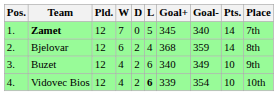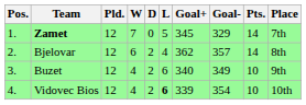 <table class="wikitable">
 <tr>
 <th>Pos.</th>
 <th>Team</th>
 <th>Pld.</th>
 <th>W</th>
 <th>D</th>
 <th>L</th>
 <th>Goal+</th>
 <th>Goal-</th>
 <th>Pts.</th>
 <th>Place</th>
 </tr>
 <tr style="background:palegreen;">
 <td>1.</td>
 <td><strong>Zamet</strong></td>
 <td>12</td>
 <td>7</td>
 <td>0</td>
 <td>5</td>
 <td>345</td>
-<td>340</td>
+<td>329</td>
 <td>14</td>
 <td>7th</td>
 </tr>
 <tr style="background:palegreen;">
 <td>2.</td>
 <td>Bjelovar</td>
 <td>12</td>
 <td>6</td>
 <td>2</td>
 <td>4</td>
-<td>368</td>
-<td>359</td>
+<td>362</td>
+<td>357</td>
 <td>14</td>
 <td>8th</td>
 </tr>
 <tr style="background:palegreen;">
 <td>3.</td>
 <td>Buzet</td>
 <td>12</td>
 <td>4</td>
 <td>2</td>
 <td>6</td>
 <td>340</td>
 <td>349</td>
 <td>10</td>
 <td>9th</td>
 </tr>
 <tr style="background:palegreen;">
 <td>4.</td>
 <td>Vidovec Bios</td>
 <td>12</td>
 <td>4</td>
 <td>2</td>
 <td><strong>6</strong></td>
 <td>339</td>
 <td>354</td>
 <td>10</td>
 <td>10th</td>
 </tr>
 </table>
